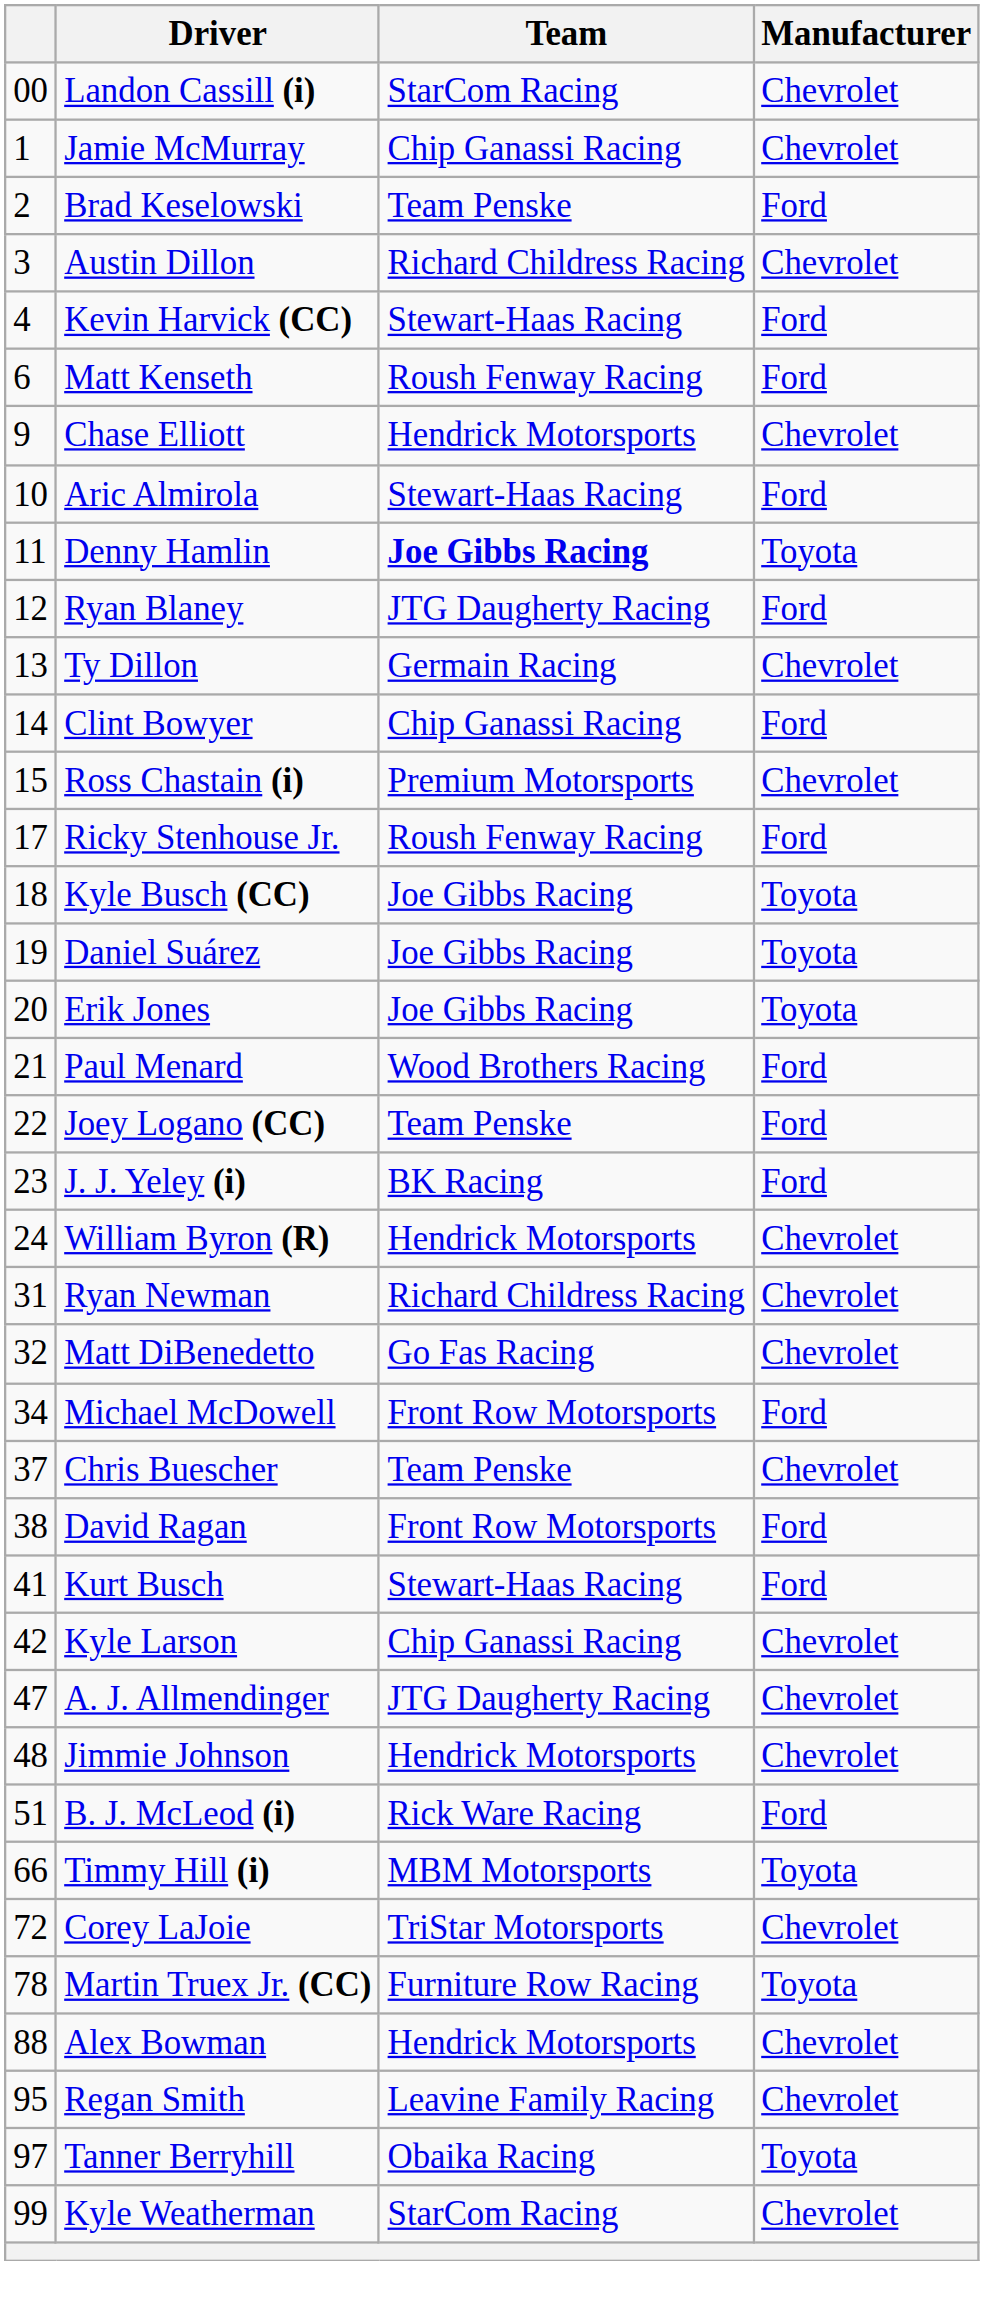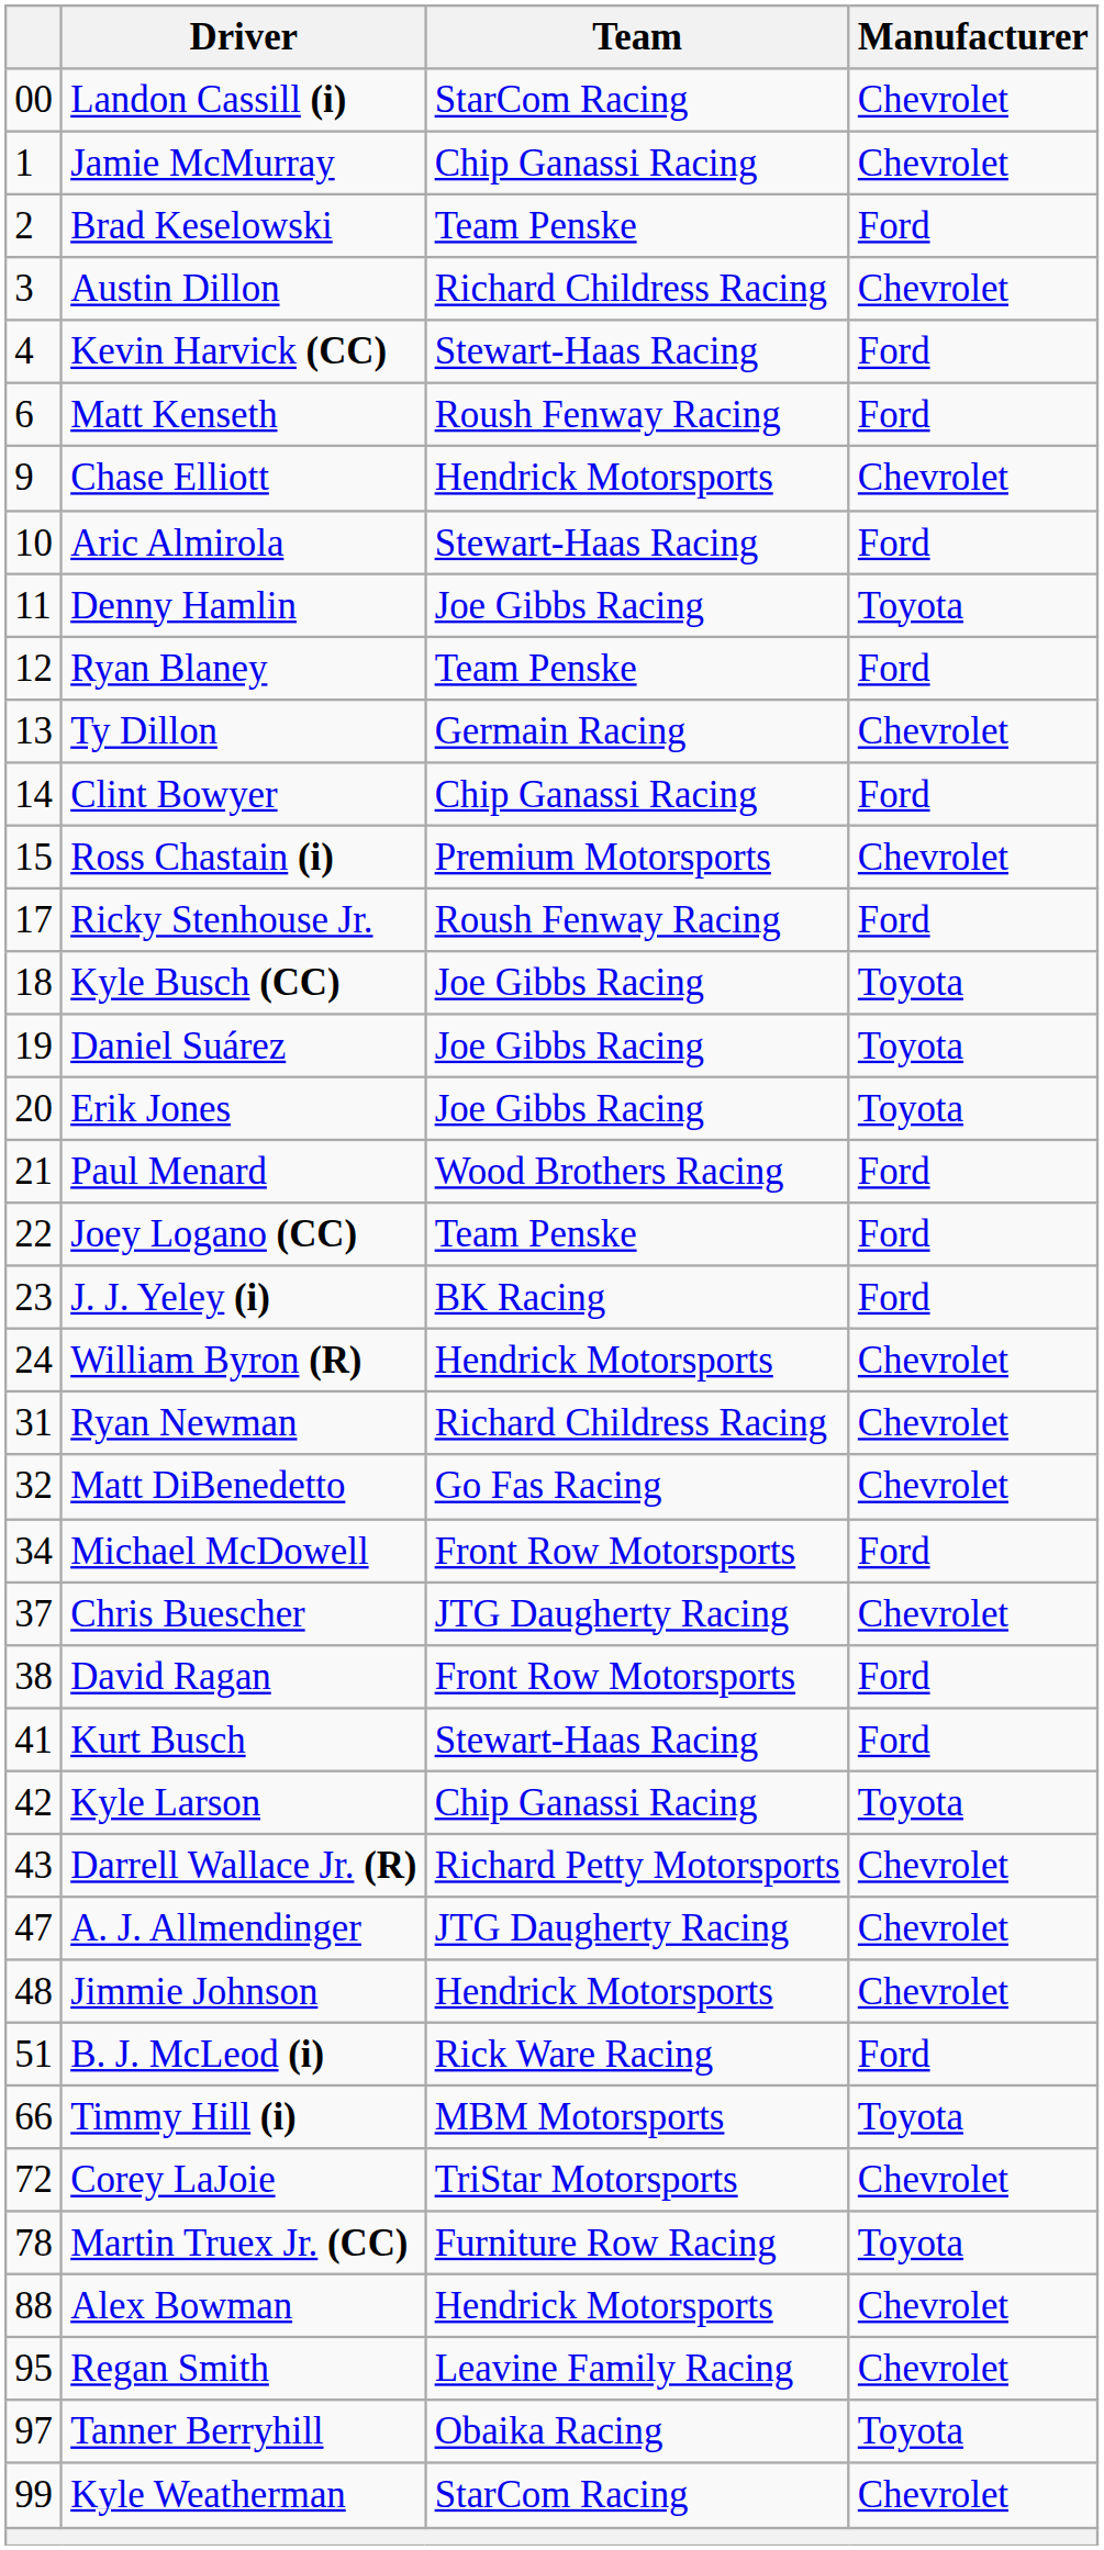 <table class="wikitable" style="font-size:95%">
 <tr>
 <th></th>
 <th>Driver</th>
 <th>Team</th>
 <th>Manufacturer</th>
 </tr>
 <tr>
 <td>00</td>
 <td><a href='#'>Landon Cassill</a> <strong>(i)</strong></td>
 <td><a href='#'>StarCom Racing</a></td>
 <td><a href='#'>Chevrolet</a></td>
 </tr>
 <tr>
 <td>1</td>
 <td><a href='#'>Jamie McMurray</a></td>
 <td><a href='#'>Chip Ganassi Racing</a></td>
 <td><a href='#'>Chevrolet</a></td>
 </tr>
 <tr>
 <td>2</td>
 <td><a href='#'>Brad Keselowski</a></td>
 <td><a href='#'>Team Penske</a></td>
 <td><a href='#'>Ford</a></td>
 </tr>
 <tr>
 <td>3</td>
 <td><a href='#'>Austin Dillon</a></td>
 <td><a href='#'>Richard Childress Racing</a></td>
 <td><a href='#'>Chevrolet</a></td>
 </tr>
 <tr>
 <td>4</td>
 <td><a href='#'>Kevin Harvick</a> <strong>(CC)</strong></td>
 <td><a href='#'>Stewart-Haas Racing</a></td>
 <td><a href='#'>Ford</a></td>
 </tr>
 <tr>
 <td>6</td>
 <td><a href='#'>Matt Kenseth</a></td>
 <td><a href='#'>Roush Fenway Racing</a></td>
 <td><a href='#'>Ford</a></td>
 </tr>
 <tr>
 <td>9</td>
 <td><a href='#'>Chase Elliott</a></td>
 <td><a href='#'>Hendrick Motorsports</a></td>
 <td><a href='#'>Chevrolet</a></td>
 </tr>
 <tr>
 <td>10</td>
 <td><a href='#'>Aric Almirola</a></td>
 <td><a href='#'>Stewart-Haas Racing</a></td>
 <td><a href='#'>Ford</a></td>
 </tr>
 <tr>
 <td>11</td>
 <td><a href='#'>Denny Hamlin</a></td>
-<td><strong><a href='#'>Joe Gibbs Racing</a></strong></td>
+<td><a href='#'>Joe Gibbs Racing</a></td>
 <td><a href='#'>Toyota</a></td>
 </tr>
 <tr>
 <td>12</td>
 <td><a href='#'>Ryan Blaney</a></td>
-<td><a href='#'>JTG Daugherty Racing</a></td>
+<td><a href='#'>Team Penske</a></td>
 <td><a href='#'>Ford</a></td>
 </tr>
 <tr>
 <td>13</td>
 <td><a href='#'>Ty Dillon</a></td>
 <td><a href='#'>Germain Racing</a></td>
 <td><a href='#'>Chevrolet</a></td>
 </tr>
 <tr>
 <td>14</td>
 <td><a href='#'>Clint Bowyer</a></td>
 <td><a href='#'>Chip Ganassi Racing</a></td>
 <td><a href='#'>Ford</a></td>
 </tr>
 <tr>
 <td>15</td>
 <td><a href='#'>Ross Chastain</a> <strong>(i)</strong></td>
 <td><a href='#'>Premium Motorsports</a></td>
 <td><a href='#'>Chevrolet</a></td>
 </tr>
 <tr>
 <td>17</td>
 <td><a href='#'>Ricky Stenhouse Jr.</a></td>
 <td><a href='#'>Roush Fenway Racing</a></td>
 <td><a href='#'>Ford</a></td>
 </tr>
 <tr>
 <td>18</td>
 <td><a href='#'>Kyle Busch</a> <strong>(CC)</strong></td>
 <td><a href='#'>Joe Gibbs Racing</a></td>
 <td><a href='#'>Toyota</a></td>
 </tr>
 <tr>
 <td>19</td>
 <td><a href='#'>Daniel Suárez</a></td>
 <td><a href='#'>Joe Gibbs Racing</a></td>
 <td><a href='#'>Toyota</a></td>
 </tr>
 <tr>
 <td>20</td>
 <td><a href='#'>Erik Jones</a></td>
 <td><a href='#'>Joe Gibbs Racing</a></td>
 <td><a href='#'>Toyota</a></td>
 </tr>
 <tr>
 <td>21</td>
 <td><a href='#'>Paul Menard</a></td>
 <td><a href='#'>Wood Brothers Racing</a></td>
 <td><a href='#'>Ford</a></td>
 </tr>
 <tr>
 <td>22</td>
 <td><a href='#'>Joey Logano</a> <strong>(CC)</strong></td>
 <td><a href='#'>Team Penske</a></td>
 <td><a href='#'>Ford</a></td>
 </tr>
 <tr>
 <td>23</td>
 <td><a href='#'>J. J. Yeley</a> <strong>(i)</strong></td>
 <td><a href='#'>BK Racing</a></td>
 <td><a href='#'>Ford</a></td>
 </tr>
 <tr>
 <td>24</td>
 <td><a href='#'>William Byron</a> <strong>(R)</strong></td>
 <td><a href='#'>Hendrick Motorsports</a></td>
 <td><a href='#'>Chevrolet</a></td>
 </tr>
 <tr>
 <td>31</td>
 <td><a href='#'>Ryan Newman</a></td>
 <td><a href='#'>Richard Childress Racing</a></td>
 <td><a href='#'>Chevrolet</a></td>
 </tr>
 <tr>
 <td>32</td>
 <td><a href='#'>Matt DiBenedetto</a></td>
 <td><a href='#'>Go Fas Racing</a></td>
 <td><a href='#'>Chevrolet</a></td>
 </tr>
 <tr>
 <td>34</td>
 <td><a href='#'>Michael McDowell</a></td>
 <td><a href='#'>Front Row Motorsports</a></td>
 <td><a href='#'>Ford</a></td>
 </tr>
 <tr>
 <td>37</td>
 <td><a href='#'>Chris Buescher</a></td>
-<td><a href='#'>Team Penske</a></td>
+<td><a href='#'>JTG Daugherty Racing</a></td>
 <td><a href='#'>Chevrolet</a></td>
 </tr>
 <tr>
 <td>38</td>
 <td><a href='#'>David Ragan</a></td>
 <td><a href='#'>Front Row Motorsports</a></td>
 <td><a href='#'>Ford</a></td>
 </tr>
 <tr>
 <td>41</td>
 <td><a href='#'>Kurt Busch</a></td>
 <td><a href='#'>Stewart-Haas Racing</a></td>
 <td><a href='#'>Ford</a></td>
 </tr>
 <tr>
 <td>42</td>
 <td><a href='#'>Kyle Larson</a></td>
 <td><a href='#'>Chip Ganassi Racing</a></td>
+<td><a href='#'>Toyota</a></td>
+</tr>
+<tr>
+<td>43</td>
+<td><a href='#'>Darrell Wallace Jr.</a> <strong>(R)</strong></td>
+<td><a href='#'>Richard Petty Motorsports</a></td>
 <td><a href='#'>Chevrolet</a></td>
 </tr>
 <tr>
 <td>47</td>
 <td><a href='#'>A. J. Allmendinger</a></td>
 <td><a href='#'>JTG Daugherty Racing</a></td>
 <td><a href='#'>Chevrolet</a></td>
 </tr>
 <tr>
 <td>48</td>
 <td><a href='#'>Jimmie Johnson</a></td>
 <td><a href='#'>Hendrick Motorsports</a></td>
 <td><a href='#'>Chevrolet</a></td>
 </tr>
 <tr>
 <td>51</td>
 <td><a href='#'>B. J. McLeod</a> <strong>(i)</strong></td>
 <td><a href='#'>Rick Ware Racing</a></td>
 <td><a href='#'>Ford</a></td>
 </tr>
 <tr>
 <td>66</td>
 <td><a href='#'>Timmy Hill</a> <strong>(i)</strong></td>
 <td><a href='#'>MBM Motorsports</a></td>
 <td><a href='#'>Toyota</a></td>
 </tr>
 <tr>
 <td>72</td>
 <td><a href='#'>Corey LaJoie</a></td>
 <td><a href='#'>TriStar Motorsports</a></td>
 <td><a href='#'>Chevrolet</a></td>
 </tr>
 <tr>
 <td>78</td>
 <td><a href='#'>Martin Truex Jr.</a> <strong>(CC)</strong></td>
 <td><a href='#'>Furniture Row Racing</a></td>
 <td><a href='#'>Toyota</a></td>
 </tr>
 <tr>
 <td>88</td>
 <td><a href='#'>Alex Bowman</a></td>
 <td><a href='#'>Hendrick Motorsports</a></td>
 <td><a href='#'>Chevrolet</a></td>
 </tr>
 <tr>
 <td>95</td>
 <td><a href='#'>Regan Smith</a></td>
 <td><a href='#'>Leavine Family Racing</a></td>
 <td><a href='#'>Chevrolet</a></td>
 </tr>
 <tr>
 <td>97</td>
 <td><a href='#'>Tanner Berryhill</a></td>
 <td><a href='#'>Obaika Racing</a></td>
 <td><a href='#'>Toyota</a></td>
 </tr>
 <tr>
 <td>99</td>
 <td><a href='#'>Kyle Weatherman</a></td>
 <td><a href='#'>StarCom Racing</a></td>
 <td><a href='#'>Chevrolet</a></td>
 </tr>
 <tr>
 <th colspan="4"></th>
 </tr>
 </table>
